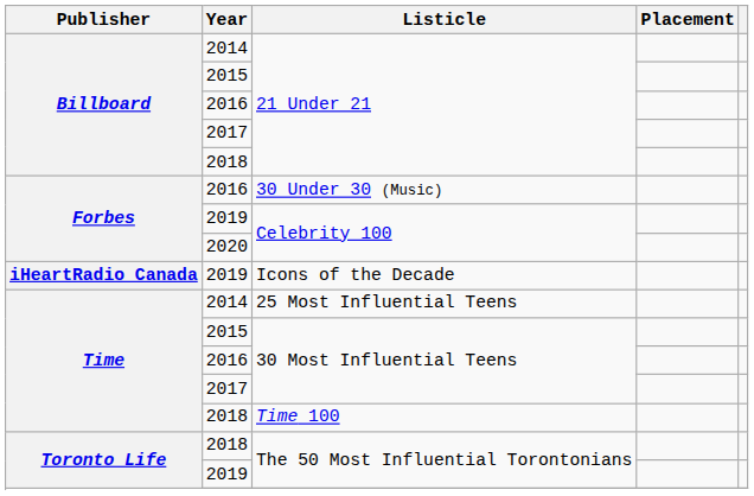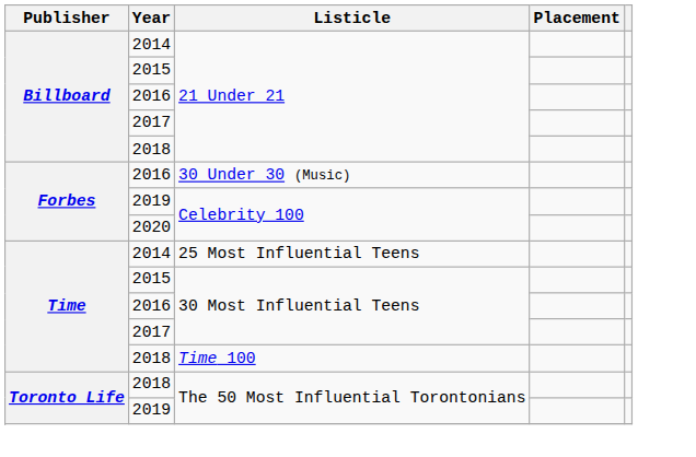 <table class="wikitable plainrowheaders sortable" style="margin-right: 0;">
 <tr>
 <th scope="col">Publisher</th>
 <th scope="col">Year</th>
 <th scope="col">Listicle</th>
 <th scope="col">Placement</th>
 <th scope="col" class="unsortable"></th>
 </tr>
 <tr>
 <th scope="row" rowspan="5"><em><a href='#'>Billboard</a></em></th>
 <td>2014</td>
 <td rowspan="5"><a href='#'>21 Under 21</a></td>
 <td></td>
 <td align="center"></td>
 </tr>
 <tr>
 <td>2015</td>
 <td></td>
 <td align="center"></td>
 </tr>
 <tr>
 <td>2016</td>
 <td></td>
 <td align="center"></td>
 </tr>
 <tr>
 <td>2017</td>
 <td></td>
 <td align="center"></td>
 </tr>
 <tr>
 <td>2018</td>
 <td></td>
 <td align="center"></td>
 </tr>
 <tr>
 <th scope="row" rowspan=3><em><a href='#'>Forbes</a></em></th>
 <td>2016</td>
 <td><a href='#'>30 Under 30</a> <small>(Music)</small></td>
 <td></td>
 <td style="text-align:center;"></td>
 </tr>
 <tr>
 <td>2019</td>
 <td rowspan=2><a href='#'>Celebrity 100</a></td>
 <td></td>
 <td style="text-align:center;"></td>
 </tr>
 <tr>
 <td>2020</td>
 <td></td>
 <td style="text-align:center;"></td>
 </tr>
 <tr>
-<th scope="row"><a href='#'>iHeartRadio Canada</a></th>
-<td>2019</td>
-<td>Icons of the Decade</td>
-<td></td>
-<td style="text-align:center;"></td>
-</tr>
-<tr>
 <th scope="row" rowspan=5><em><a href='#'>Time</a></em></th>
 <td>2014</td>
 <td>25 Most Influential Teens</td>
 <td></td>
 <td style="text-align:center;"></td>
 </tr>
 <tr>
 <td>2015</td>
 <td rowspan=3>30 Most Influential Teens</td>
 <td></td>
 <td style="text-align:center;"></td>
 </tr>
 <tr>
 <td>2016</td>
 <td></td>
 <td style="text-align:center;"></td>
 </tr>
 <tr>
 <td>2017</td>
 <td></td>
 <td style="text-align:center;"></td>
 </tr>
 <tr>
 <td>2018</td>
 <td><a href='#'><em>Time</em> 100</a> </td>
 <td></td>
 <td style="text-align:center;"></td>
 </tr>
 <tr>
 <th scope="row" rowspan=5><em><a href='#'>Toronto Life</a></em></th>
 <td>2018</td>
 <td rowspan="2">The 50 Most Influential Torontonians</td>
 <td></td>
 <td style="text-align:center;"></td>
 </tr>
 <tr>
 <td>2019</td>
 <td></td>
 <td style="text-align:center;"></td>
 </tr>
 <tr>
 </tr>
 </table>
